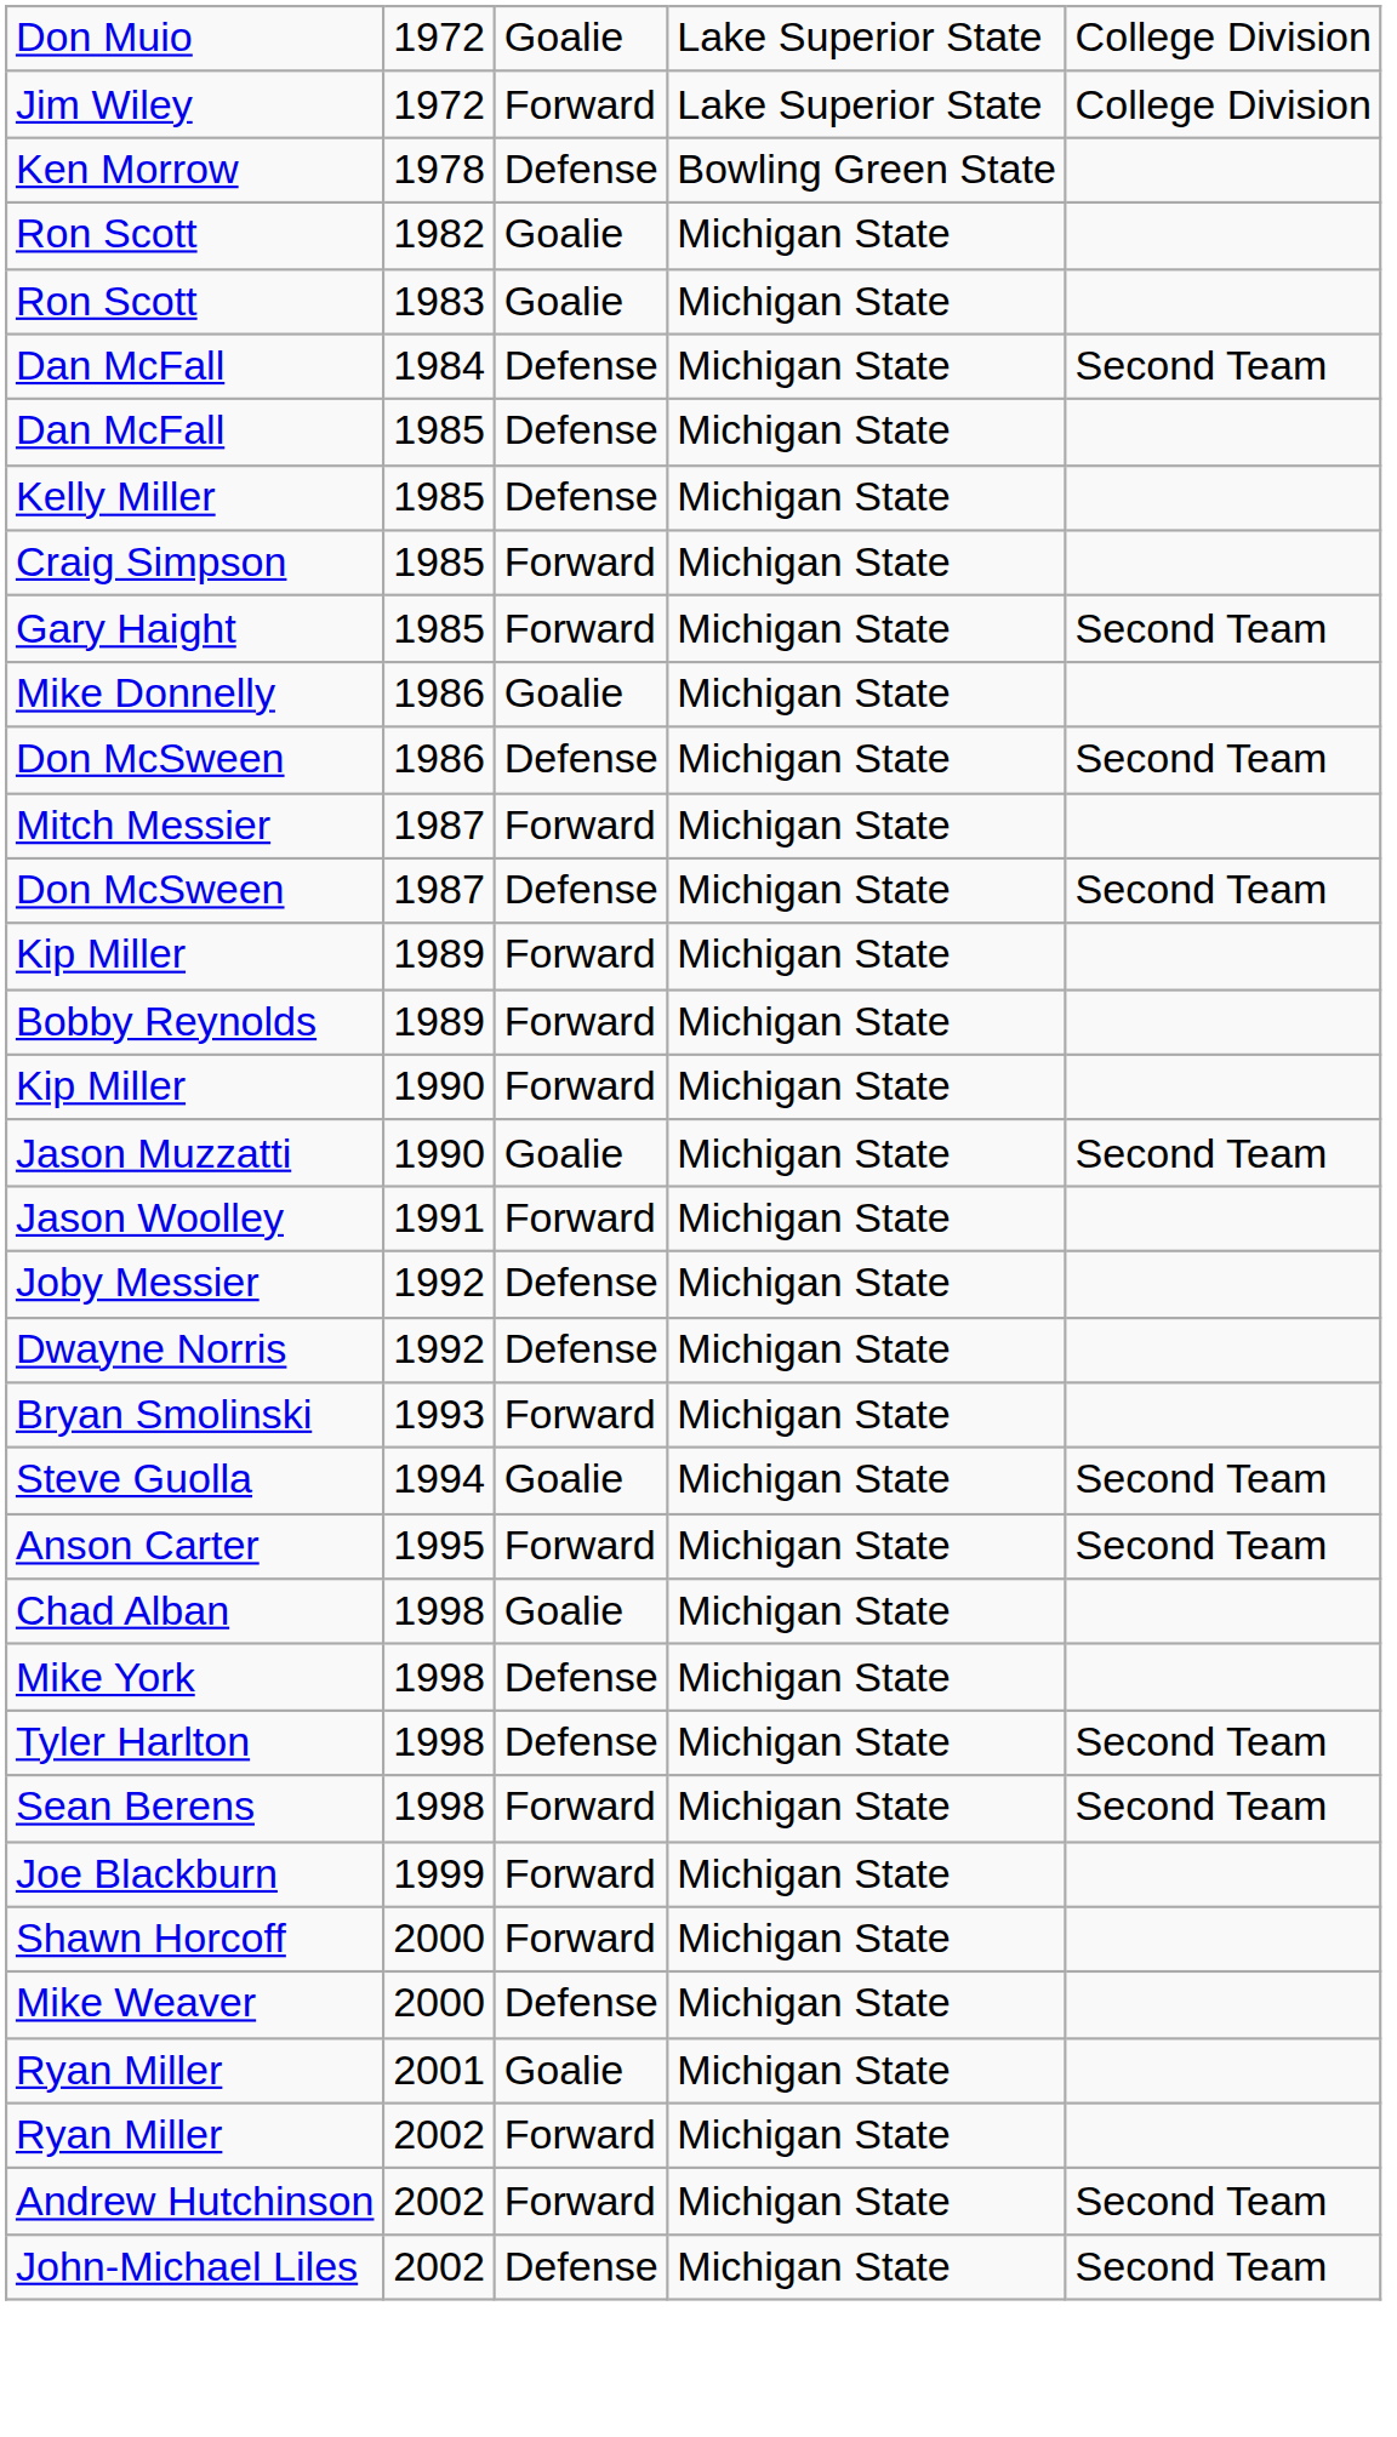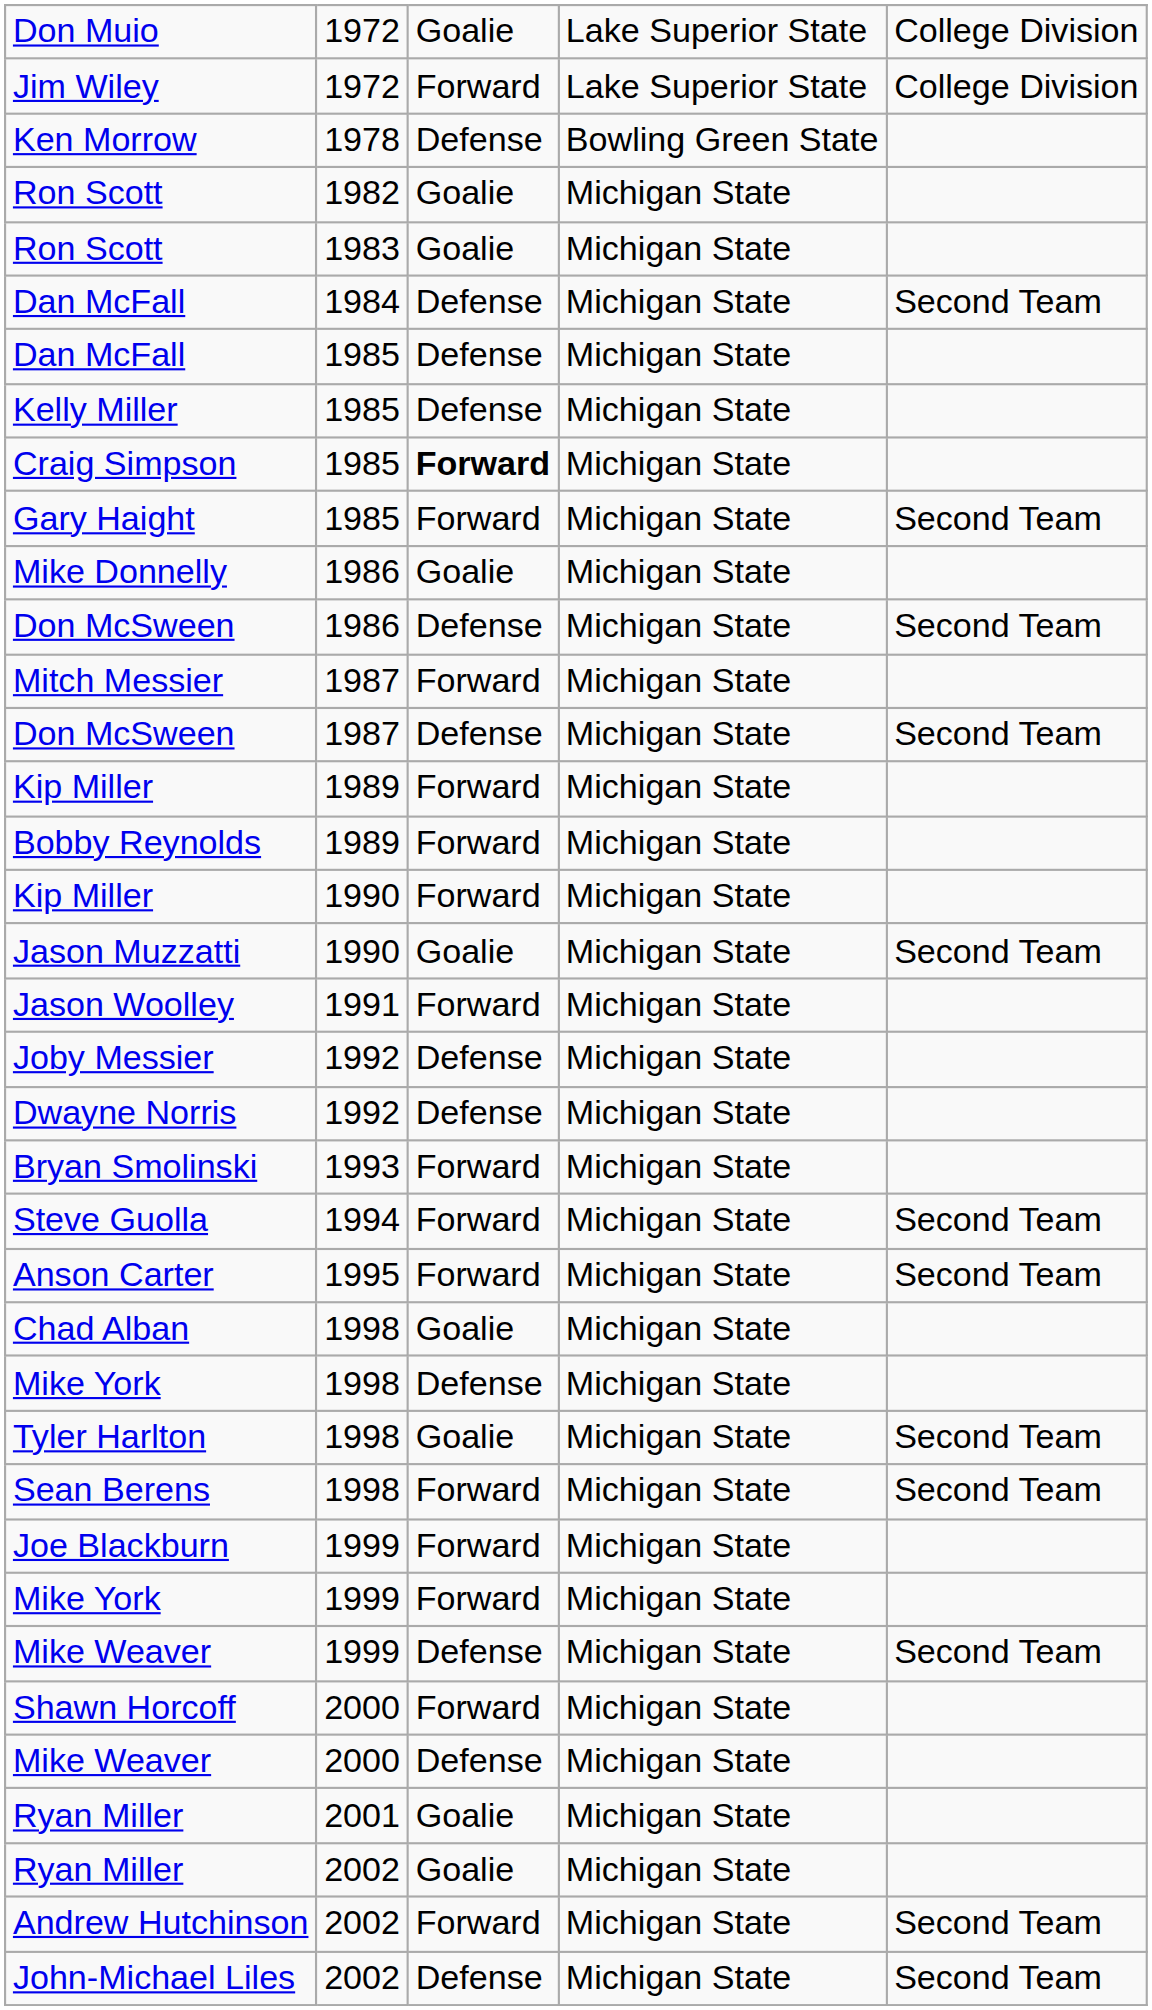 <table class="wikitable sortable">
 <tr>
 <td><a href='#'>Don Muio</a></td>
 <td>1972</td>
 <td>Goalie</td>
 <td>Lake Superior State</td>
 <td>College Division</td>
 </tr>
 <tr>
 <td><a href='#'>Jim Wiley</a></td>
 <td>1972</td>
 <td>Forward</td>
 <td>Lake Superior State</td>
 <td>College Division</td>
 </tr>
 <tr>
 <td><a href='#'>Ken Morrow</a></td>
 <td>1978</td>
 <td>Defense</td>
 <td>Bowling Green State</td>
 <td></td>
 </tr>
 <tr>
 <td><a href='#'>Ron Scott</a></td>
 <td>1982</td>
 <td>Goalie</td>
 <td>Michigan State</td>
 <td></td>
 </tr>
 <tr>
 <td><a href='#'>Ron Scott</a></td>
 <td>1983</td>
 <td>Goalie</td>
 <td>Michigan State</td>
 <td></td>
 </tr>
 <tr>
 <td><a href='#'>Dan McFall</a></td>
 <td>1984</td>
 <td>Defense</td>
 <td>Michigan State</td>
 <td>Second Team</td>
 </tr>
 <tr>
 <td><a href='#'>Dan McFall</a></td>
 <td>1985</td>
 <td>Defense</td>
 <td>Michigan State</td>
 <td></td>
 </tr>
 <tr>
 <td><a href='#'>Kelly Miller</a></td>
 <td>1985</td>
 <td>Defense</td>
 <td>Michigan State</td>
 <td></td>
 </tr>
 <tr>
 <td><a href='#'>Craig Simpson</a></td>
 <td>1985</td>
-<td>Forward</td>
+<td><strong>Forward</strong></td>
 <td>Michigan State</td>
 <td></td>
 </tr>
 <tr>
 <td><a href='#'>Gary Haight</a></td>
 <td>1985</td>
 <td>Forward</td>
 <td>Michigan State</td>
 <td>Second Team</td>
 </tr>
 <tr>
 <td><a href='#'>Mike Donnelly</a></td>
 <td>1986</td>
 <td>Goalie</td>
 <td>Michigan State</td>
 <td></td>
 </tr>
 <tr>
 <td><a href='#'>Don McSween</a></td>
 <td>1986</td>
 <td>Defense</td>
 <td>Michigan State</td>
 <td>Second Team</td>
 </tr>
 <tr>
 <td><a href='#'>Mitch Messier</a></td>
 <td>1987</td>
 <td>Forward</td>
 <td>Michigan State</td>
 <td></td>
 </tr>
 <tr>
 <td><a href='#'>Don McSween</a></td>
 <td>1987</td>
 <td>Defense</td>
 <td>Michigan State</td>
 <td>Second Team</td>
 </tr>
 <tr>
 <td><a href='#'>Kip Miller</a></td>
 <td>1989</td>
 <td>Forward</td>
 <td>Michigan State</td>
 <td></td>
 </tr>
 <tr>
 <td><a href='#'>Bobby Reynolds</a></td>
 <td>1989</td>
 <td>Forward</td>
 <td>Michigan State</td>
 <td></td>
 </tr>
 <tr>
 <td><a href='#'>Kip Miller</a></td>
 <td>1990</td>
 <td>Forward</td>
 <td>Michigan State</td>
 <td></td>
 </tr>
 <tr>
 <td><a href='#'>Jason Muzzatti</a></td>
 <td>1990</td>
 <td>Goalie</td>
 <td>Michigan State</td>
 <td>Second Team</td>
 </tr>
 <tr>
 <td><a href='#'>Jason Woolley</a></td>
 <td>1991</td>
 <td>Forward</td>
 <td>Michigan State</td>
 <td></td>
 </tr>
 <tr>
 <td><a href='#'>Joby Messier</a></td>
 <td>1992</td>
 <td>Defense</td>
 <td>Michigan State</td>
 <td></td>
 </tr>
 <tr>
 <td><a href='#'>Dwayne Norris</a></td>
 <td>1992</td>
 <td>Defense</td>
 <td>Michigan State</td>
 <td></td>
 </tr>
 <tr>
 <td><a href='#'>Bryan Smolinski</a></td>
 <td>1993</td>
 <td>Forward</td>
 <td>Michigan State</td>
 <td></td>
 </tr>
 <tr>
 <td><a href='#'>Steve Guolla</a></td>
 <td>1994</td>
-<td>Goalie</td>
+<td>Forward</td>
 <td>Michigan State</td>
 <td>Second Team</td>
 </tr>
 <tr>
 <td><a href='#'>Anson Carter</a></td>
 <td>1995</td>
 <td>Forward</td>
 <td>Michigan State</td>
 <td>Second Team</td>
 </tr>
 <tr>
 <td><a href='#'>Chad Alban</a></td>
 <td>1998</td>
 <td>Goalie</td>
 <td>Michigan State</td>
 <td></td>
 </tr>
 <tr>
 <td><a href='#'>Mike York</a></td>
 <td>1998</td>
 <td>Defense</td>
 <td>Michigan State</td>
 <td></td>
 </tr>
 <tr>
 <td><a href='#'>Tyler Harlton</a></td>
 <td>1998</td>
-<td>Defense</td>
+<td>Goalie</td>
 <td>Michigan State</td>
 <td>Second Team</td>
 </tr>
 <tr>
 <td><a href='#'>Sean Berens</a></td>
 <td>1998</td>
 <td>Forward</td>
 <td>Michigan State</td>
 <td>Second Team</td>
 </tr>
 <tr>
 <td><a href='#'>Joe Blackburn</a></td>
 <td>1999</td>
 <td>Forward</td>
 <td>Michigan State</td>
 <td></td>
+</tr>
+<tr>
+<td><a href='#'>Mike York</a></td>
+<td>1999</td>
+<td>Forward</td>
+<td>Michigan State</td>
+<td></td>
+</tr>
+<tr>
+<td><a href='#'>Mike Weaver</a></td>
+<td>1999</td>
+<td>Defense</td>
+<td>Michigan State</td>
+<td>Second Team</td>
 </tr>
 <tr>
 <td><a href='#'>Shawn Horcoff</a></td>
 <td>2000</td>
 <td>Forward</td>
 <td>Michigan State</td>
 <td></td>
 </tr>
 <tr>
 <td><a href='#'>Mike Weaver</a></td>
 <td>2000</td>
 <td>Defense</td>
 <td>Michigan State</td>
 <td></td>
 </tr>
 <tr>
 <td><a href='#'>Ryan Miller</a></td>
 <td>2001</td>
 <td>Goalie</td>
 <td>Michigan State</td>
 <td></td>
 </tr>
 <tr>
 <td><a href='#'>Ryan Miller</a></td>
 <td>2002</td>
-<td>Forward</td>
+<td>Goalie</td>
 <td>Michigan State</td>
 <td></td>
 </tr>
 <tr>
 <td><a href='#'>Andrew Hutchinson</a></td>
 <td>2002</td>
 <td>Forward</td>
 <td>Michigan State</td>
 <td>Second Team</td>
 </tr>
 <tr>
 <td><a href='#'>John-Michael Liles</a></td>
 <td>2002</td>
 <td>Defense</td>
 <td>Michigan State</td>
 <td>Second Team</td>
 </tr>
 </table>
